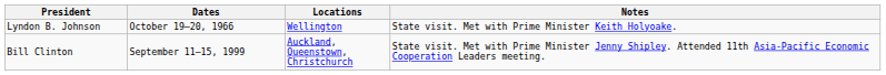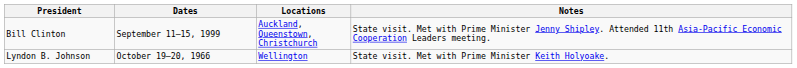 <table class="wikitable">
 <tr>
 <th style="width: 14%;">President</th>
 <th style="width: 18%;">Dates</th>
 <th style="width: 12%;">Locations</th>
 <th style="width: 56%;">Notes</th>
 </tr>
 <tr>
+<td>Bill Clinton</td>
+<td>September 11–15, 1999</td>
+<td><a href='#'>Auckland</a>, <a href='#'>Queenstown</a>, <a href='#'>Christchurch</a></td>
+<td>State visit. Met with Prime Minister <a href='#'>Jenny Shipley</a>. Attended 11th <a href='#'>Asia-Pacific Economic Cooperation</a> Leaders meeting.</td>
+</tr>
+<tr>
 <td>Lyndon B. Johnson</td>
 <td>October 19–20, 1966</td>
 <td><a href='#'>Wellington</a></td>
 <td>State visit. Met with Prime Minister <a href='#'>Keith Holyoake</a>.</td>
 </tr>
-<tr>
-<td>Bill Clinton</td>
-<td>September 11–15, 1999</td>
-<td><a href='#'>Auckland</a>, <a href='#'>Queenstown</a>, <a href='#'>Christchurch</a></td>
-<td>State visit. Met with Prime Minister <a href='#'>Jenny Shipley</a>. Attended 11th <a href='#'>Asia-Pacific Economic Cooperation</a> Leaders meeting.</td>
-</tr>
 </table>
